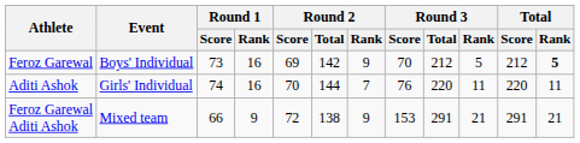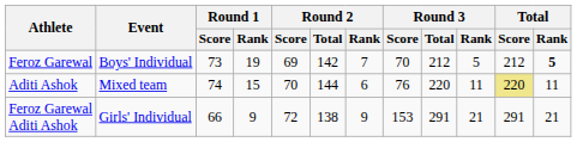 <table class="wikitable" style="font-size:90%">
 <tr>
 <th rowspan="2">Athlete</th>
 <th rowspan="2">Event</th>
 <th colspan="2">Round 1</th>
 <th colspan="3">Round 2</th>
 <th colspan="3">Round 3</th>
 <th colspan="2">Total</th>
 </tr>
 <tr style="font-size:95%">
 <th>Score</th>
 <th>Rank</th>
 <th>Score</th>
 <th>Total</th>
 <th>Rank</th>
 <th>Score</th>
 <th>Total</th>
 <th>Rank</th>
 <th>Score</th>
 <th>Rank</th>
 </tr>
 <tr align=center>
 <td align=left><a href='#'>Feroz Garewal</a></td>
 <td align=left><a href='#'>Boys' Individual</a></td>
 <td>73</td>
-<td>16</td>
+<td>19</td>
 <td>69</td>
 <td>142</td>
-<td>9</td>
+<td>7</td>
 <td>70</td>
 <td>212</td>
 <td>5</td>
 <td>212</td>
 <td><strong>5</strong></td>
 </tr>
 <tr align=center>
 <td align=left><a href='#'>Aditi Ashok</a></td>
-<td align=left><a href='#'>Girls' Individual</a></td>
+<td align=left><a href='#'>Mixed team</a></td>
 <td>74</td>
-<td>16</td>
+<td>15</td>
 <td>70</td>
 <td>144</td>
-<td>7</td>
+<td>6</td>
 <td>76</td>
 <td>220</td>
 <td>11</td>
-<td>220</td>
+<td style="background: khaki;">220</td>
 <td>11</td>
 </tr>
 <tr align=center>
 <td align=left><a href='#'>Feroz Garewal</a><br><a href='#'>Aditi Ashok</a></td>
-<td align=left><a href='#'>Mixed team</a></td>
+<td align=left><a href='#'>Girls' Individual</a></td>
 <td>66</td>
 <td>9</td>
 <td>72</td>
 <td>138</td>
 <td>9</td>
 <td>153</td>
 <td>291</td>
 <td>21</td>
 <td>291</td>
 <td>21</td>
 </tr>
 </table>
